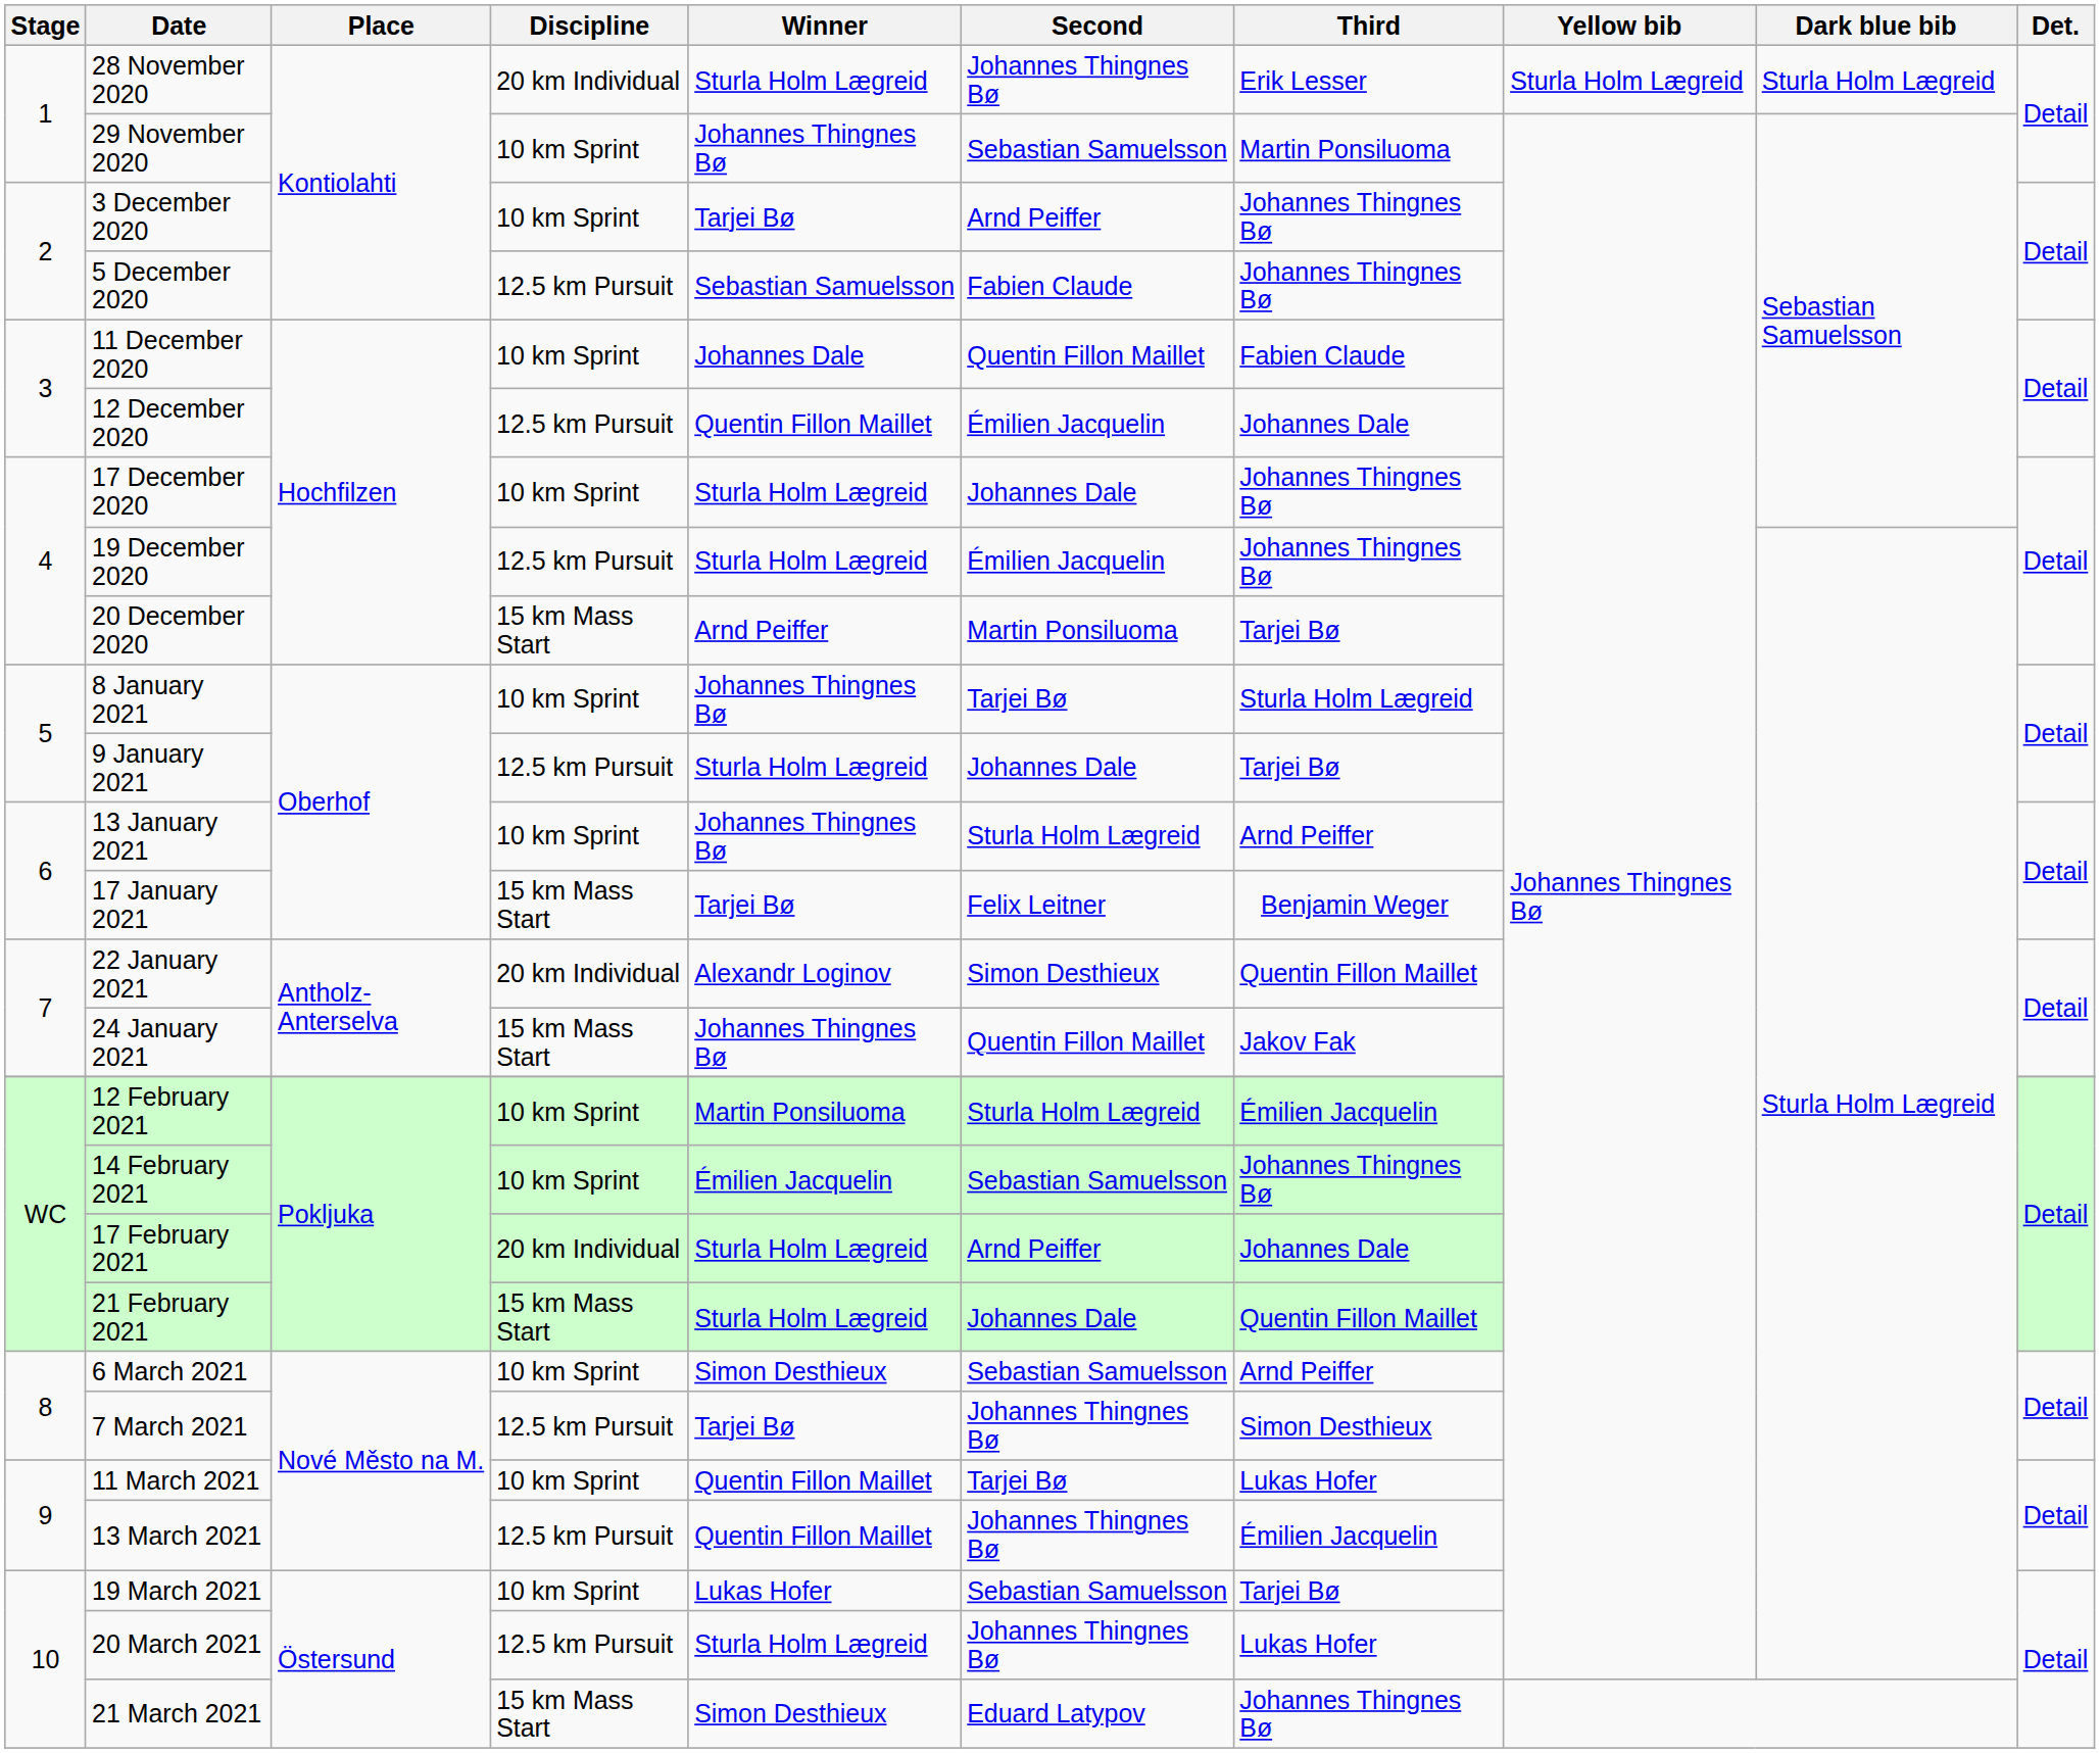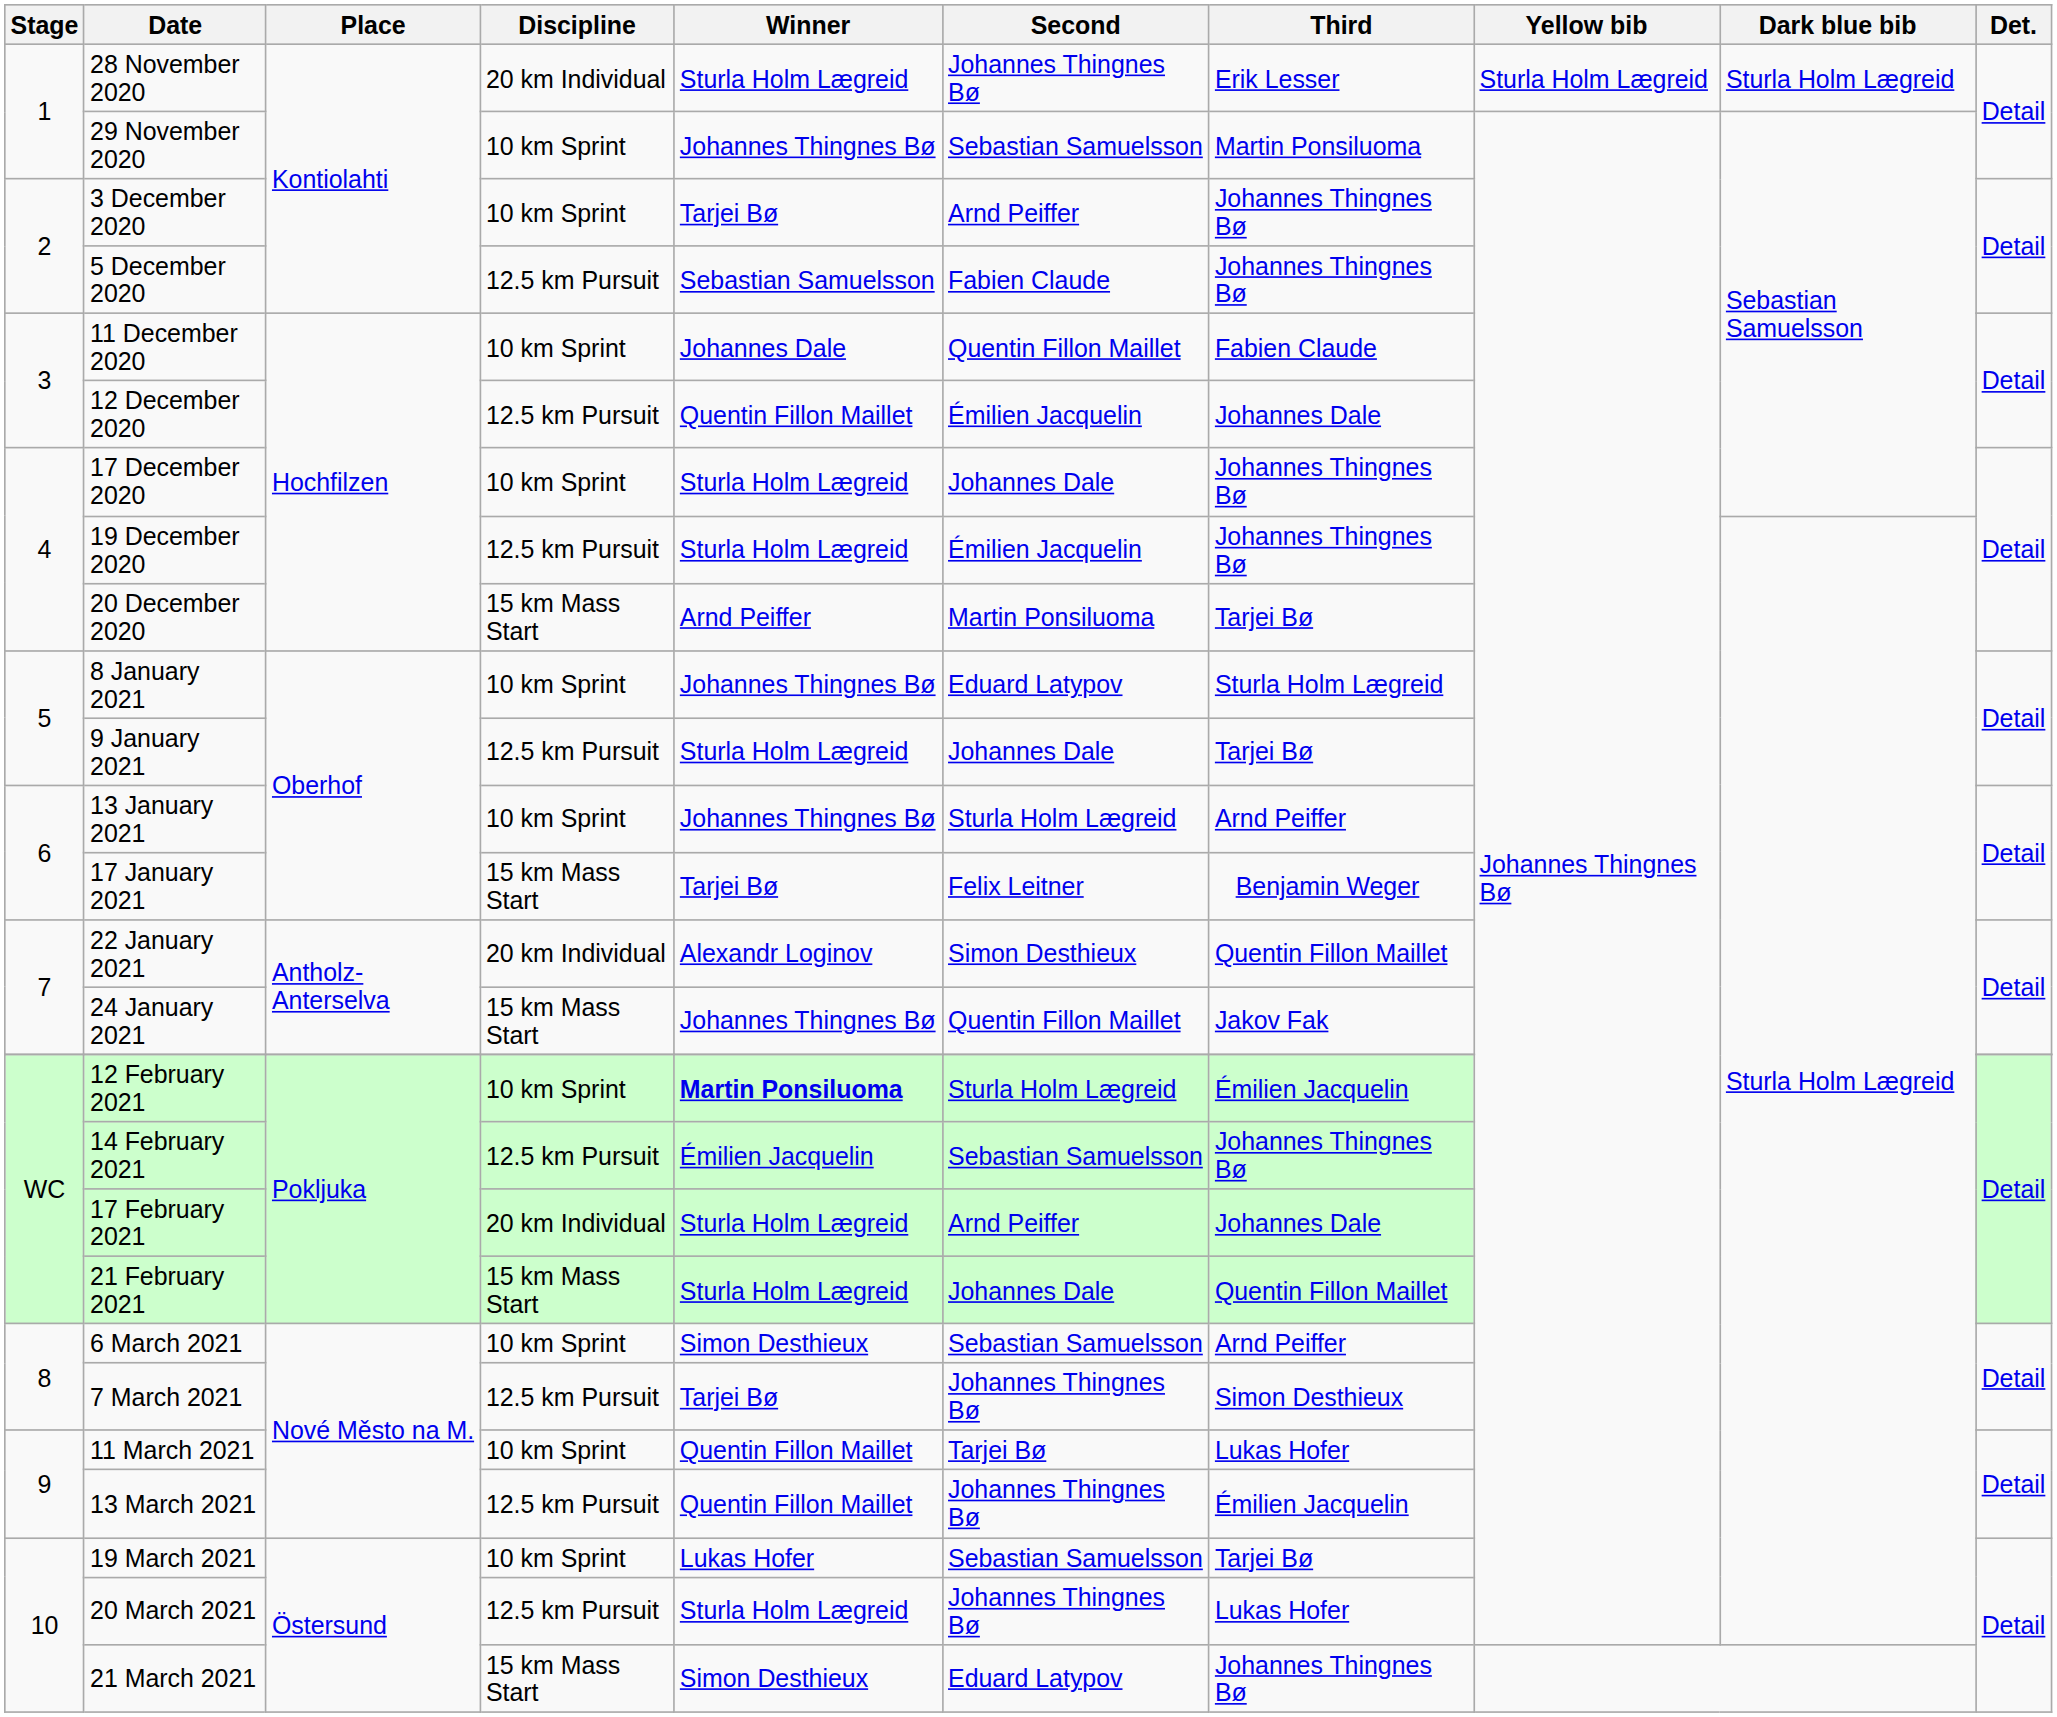 <table class="wikitable" style="font-size:95%;">
 <tr>
 <th width="10">Stage</th>
 <th width="120">Date</th>
 <th width="148">Place</th>
 <th width="130">Discipline</th>
 <th width="190">Winner</th>
 <th width="190">Second</th>
 <th width="190">Third</th>
 <th width="180">Yellow bib <strong><span>  </span></strong><br> </th>
 <th width="180">Dark blue bib <strong><span>  </span></strong> <br> </th>
 <th width="8">Det.</th>
 </tr>
 <tr>
 <td rowspan="2" align=center>1</td>
 <td>28 November 2020</td>
 <td rowspan="4"> <a href='#'>Kontiolahti</a></td>
 <td>20 km Individual</td>
 <td> <a href='#'>Sturla Holm Lægreid</a></td>
 <td> <a href='#'>Johannes Thingnes Bø</a></td>
 <td> <a href='#'>Erik Lesser</a></td>
 <td> <a href='#'>Sturla Holm Lægreid</a></td>
 <td> <a href='#'>Sturla Holm Lægreid</a></td>
 <td rowspan="2"><a href='#'>Detail</a></td>
 </tr>
 <tr>
 <td>29 November 2020</td>
 <td>10 km Sprint</td>
 <td> <a href='#'>Johannes Thingnes Bø</a></td>
 <td> <a href='#'>Sebastian Samuelsson</a></td>
 <td> <a href='#'>Martin Ponsiluoma</a></td>
 <td rowspan=25> <a href='#'>Johannes Thingnes Bø</a></td>
 <td rowspan=6> <a href='#'>Sebastian Samuelsson</a></td>
 </tr>
 <tr>
 <td rowspan="2" align=center>2</td>
 <td>3 December 2020</td>
 <td>10 km Sprint</td>
 <td> <a href='#'>Tarjei Bø</a></td>
 <td> <a href='#'>Arnd Peiffer</a></td>
 <td> <a href='#'>Johannes Thingnes Bø</a></td>
 <td rowspan="2"><a href='#'>Detail</a></td>
 </tr>
 <tr>
 <td>5 December 2020</td>
 <td>12.5 km Pursuit</td>
 <td> <a href='#'>Sebastian Samuelsson</a></td>
 <td> <a href='#'>Fabien Claude</a></td>
 <td> <a href='#'>Johannes Thingnes Bø</a></td>
 </tr>
 <tr>
 <td rowspan="2" align=center>3</td>
 <td>11 December 2020</td>
 <td rowspan="5"> <a href='#'>Hochfilzen</a></td>
 <td>10 km Sprint</td>
 <td> <a href='#'>Johannes Dale</a></td>
 <td> <a href='#'>Quentin Fillon Maillet</a></td>
 <td> <a href='#'>Fabien Claude</a></td>
 <td rowspan="2"><a href='#'>Detail</a></td>
 </tr>
 <tr>
 <td>12 December 2020</td>
 <td>12.5 km Pursuit</td>
 <td> <a href='#'>Quentin Fillon Maillet</a></td>
 <td> <a href='#'>Émilien Jacquelin</a></td>
 <td> <a href='#'>Johannes Dale</a></td>
 </tr>
 <tr>
 <td rowspan="3" align=center>4</td>
 <td>17 December 2020</td>
 <td>10 km Sprint</td>
 <td> <a href='#'>Sturla Holm Lægreid</a></td>
 <td> <a href='#'>Johannes Dale</a></td>
 <td> <a href='#'>Johannes Thingnes Bø</a></td>
 <td rowspan="3"><a href='#'>Detail</a></td>
 </tr>
 <tr>
 <td>19 December 2020</td>
 <td>12.5 km Pursuit</td>
 <td> <a href='#'>Sturla Holm Lægreid</a></td>
 <td> <a href='#'>Émilien Jacquelin</a></td>
 <td> <a href='#'>Johannes Thingnes Bø</a></td>
 <td rowspan="19"> <a href='#'>Sturla Holm Lægreid</a></td>
 </tr>
 <tr>
 <td>20 December 2020</td>
 <td>15 km Mass Start</td>
 <td> <a href='#'>Arnd Peiffer</a></td>
 <td> <a href='#'>Martin Ponsiluoma</a></td>
 <td> <a href='#'>Tarjei Bø</a></td>
 </tr>
 <tr>
 <td rowspan="2" align=center>5</td>
 <td>8 January 2021</td>
 <td rowspan="4"> <a href='#'>Oberhof</a></td>
 <td>10 km Sprint</td>
 <td> <a href='#'>Johannes Thingnes Bø</a></td>
-<td> <a href='#'>Tarjei Bø</a></td>
+<td> <a href='#'>Eduard Latypov</a></td>
 <td> <a href='#'>Sturla Holm Lægreid</a></td>
 <td rowspan="2"><a href='#'>Detail</a></td>
 </tr>
 <tr>
 <td>9 January 2021</td>
 <td>12.5 km Pursuit</td>
 <td> <a href='#'>Sturla Holm Lægreid</a></td>
 <td> <a href='#'>Johannes Dale</a></td>
 <td> <a href='#'>Tarjei Bø</a></td>
 </tr>
 <tr>
 <td rowspan="2" align=center>6</td>
 <td>13 January 2021</td>
 <td>10 km Sprint</td>
 <td> <a href='#'>Johannes Thingnes Bø</a></td>
 <td> <a href='#'>Sturla Holm Lægreid</a></td>
 <td> <a href='#'>Arnd Peiffer</a></td>
 <td rowspan="2"><a href='#'>Detail</a></td>
 </tr>
 <tr>
 <td>17 January 2021</td>
 <td>15 km Mass Start</td>
 <td> <a href='#'>Tarjei Bø</a></td>
 <td> <a href='#'>Felix Leitner</a></td>
 <td>   <a href='#'>Benjamin Weger</a></td>
 </tr>
 <tr>
 <td rowspan="2" align=center>7</td>
 <td>22 January 2021</td>
 <td rowspan="2"> <a href='#'>Antholz-Anterselva</a></td>
 <td>20 km Individual</td>
 <td> <a href='#'>Alexandr Loginov</a></td>
 <td> <a href='#'>Simon Desthieux</a></td>
 <td> <a href='#'>Quentin Fillon Maillet</a></td>
 <td rowspan="2"><a href='#'>Detail</a></td>
 </tr>
 <tr>
 <td>24 January 2021</td>
 <td>15 km Mass Start</td>
 <td> <a href='#'>Johannes Thingnes Bø</a></td>
 <td> <a href='#'>Quentin Fillon Maillet</a></td>
 <td> <a href='#'>Jakov Fak</a></td>
 </tr>
 <tr>
 </tr>
 <tr style="background:#CCFFCC">
 <td rowspan="4" align=center>WC</td>
 <td>12 February 2021</td>
 <td rowspan="4"> <a href='#'>Pokljuka</a></td>
 <td>10 km Sprint</td>
-<td> <a href='#'>Martin Ponsiluoma</a></td>
+<td><strong> <a href='#'>Martin Ponsiluoma</a></strong></td>
 <td> <a href='#'>Sturla Holm Lægreid</a></td>
 <td> <a href='#'>Émilien Jacquelin</a></td>
 <td rowspan="4"><a href='#'>Detail</a></td>
 </tr>
 <tr style="background:#CCFFCC">
 <td>14 February 2021</td>
-<td>10 km Sprint</td>
+<td>12.5 km Pursuit</td>
 <td> <a href='#'>Émilien Jacquelin</a></td>
 <td> <a href='#'>Sebastian Samuelsson</a></td>
 <td> <a href='#'>Johannes Thingnes Bø</a></td>
 </tr>
 <tr style="background:#CCFFCC">
 <td>17 February 2021</td>
 <td>20 km Individual</td>
 <td> <a href='#'>Sturla Holm Lægreid</a></td>
 <td> <a href='#'>Arnd Peiffer</a></td>
 <td> <a href='#'>Johannes Dale</a></td>
 </tr>
 <tr style="background:#CCFFCC">
 <td>21 February 2021</td>
 <td>15 km Mass Start</td>
 <td> <a href='#'>Sturla Holm Lægreid</a></td>
 <td> <a href='#'>Johannes Dale</a></td>
 <td> <a href='#'>Quentin Fillon Maillet</a></td>
 </tr>
 <tr>
 <td rowspan="2" align=center>8</td>
 <td>6 March 2021</td>
 <td rowspan="4"> <a href='#'>Nové Město na M.</a></td>
 <td>10 km Sprint</td>
 <td> <a href='#'>Simon Desthieux</a></td>
 <td> <a href='#'>Sebastian Samuelsson</a></td>
 <td> <a href='#'>Arnd Peiffer</a></td>
 <td rowspan="2"><a href='#'>Detail</a></td>
 </tr>
 <tr>
 <td>7 March 2021</td>
 <td>12.5 km Pursuit</td>
 <td> <a href='#'>Tarjei Bø</a></td>
 <td> <a href='#'>Johannes Thingnes Bø</a></td>
 <td> <a href='#'>Simon Desthieux</a></td>
 </tr>
 <tr>
 <td rowspan="2" align=center>9</td>
 <td>11 March 2021</td>
 <td>10 km Sprint</td>
 <td> <a href='#'>Quentin Fillon Maillet</a></td>
 <td> <a href='#'>Tarjei Bø</a></td>
 <td> <a href='#'>Lukas Hofer</a></td>
 <td rowspan="2"><a href='#'>Detail</a></td>
 </tr>
 <tr>
 <td>13 March 2021</td>
 <td>12.5 km Pursuit</td>
 <td> <a href='#'>Quentin Fillon Maillet</a></td>
 <td> <a href='#'>Johannes Thingnes Bø</a></td>
 <td> <a href='#'>Émilien Jacquelin</a></td>
 </tr>
 <tr>
 <td rowspan="3" align=center>10</td>
 <td>19 March 2021</td>
 <td rowspan="3"> <a href='#'>Östersund</a><small></small></td>
 <td>10 km Sprint</td>
 <td> <a href='#'>Lukas Hofer</a></td>
 <td> <a href='#'>Sebastian Samuelsson</a></td>
 <td> <a href='#'>Tarjei Bø</a></td>
 <td rowspan="3"><a href='#'>Detail</a></td>
 </tr>
 <tr>
 <td>20 March 2021</td>
 <td>12.5 km Pursuit</td>
 <td> <a href='#'>Sturla Holm Lægreid</a></td>
 <td> <a href='#'>Johannes Thingnes Bø</a></td>
 <td> <a href='#'>Lukas Hofer</a></td>
 </tr>
 <tr>
 <td>21 March 2021</td>
 <td>15 km Mass Start</td>
 <td> <a href='#'>Simon Desthieux</a></td>
 <td> <a href='#'>Eduard Latypov</a></td>
 <td> <a href='#'>Johannes Thingnes Bø</a></td>
 </tr>
 </table>
